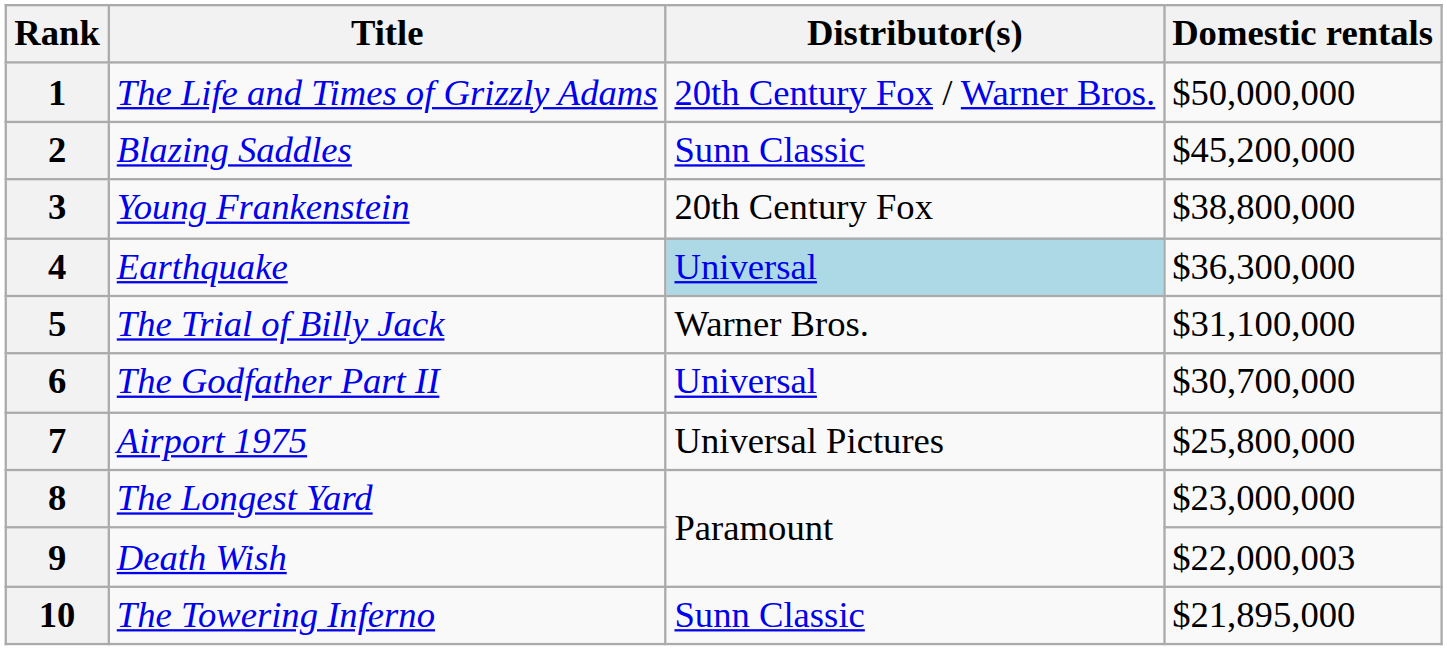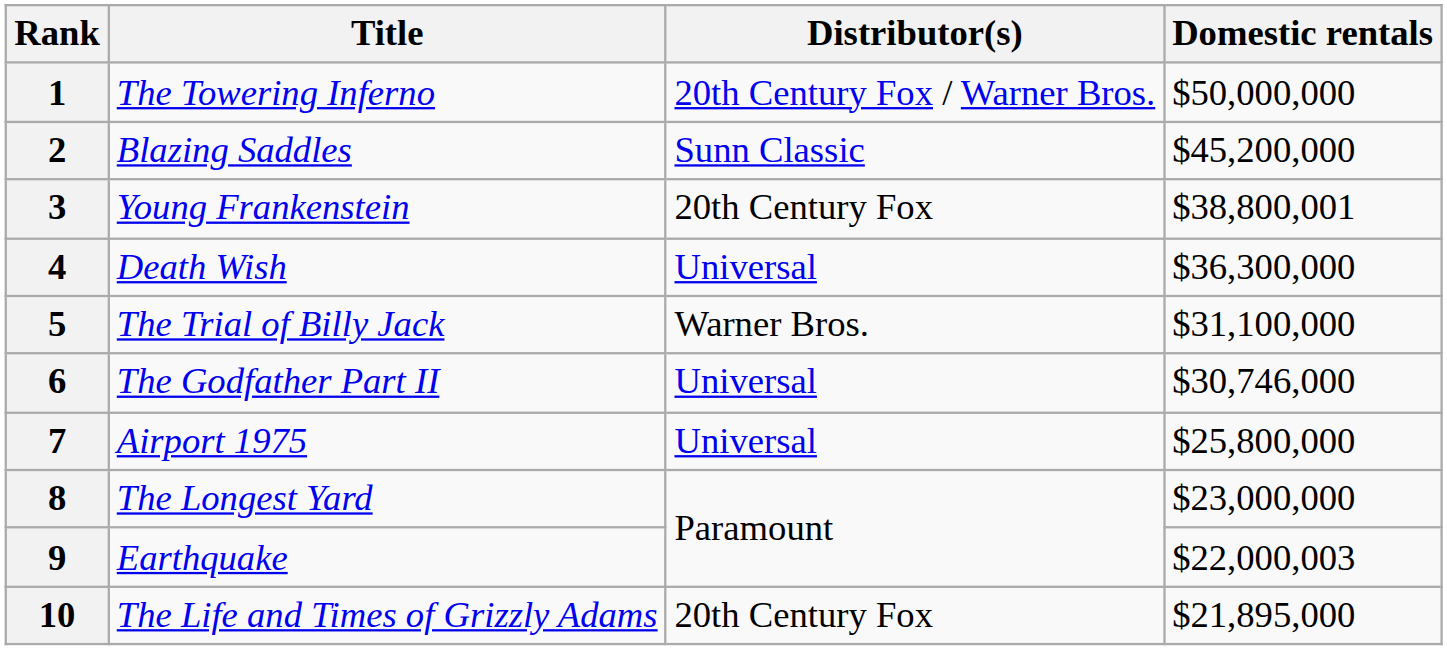 <table class="wikitable sortable" style="margin:auto; margin:auto;">
 <tr>
 <th>Rank</th>
 <th>Title</th>
 <th>Distributor(s)</th>
 <th>Domestic rentals</th>
 </tr>
 <tr>
 <th style="text-align:center;">1</th>
-<td><em><a href='#'>The Life and Times of Grizzly Adams</a></em></td>
+<td><em><a href='#'>The Towering Inferno</a></em></td>
 <td><a href='#'>20th Century Fox</a> / <a href='#'>Warner Bros.</a></td>
 <td>$50,000,000</td>
 </tr>
 <tr>
 <th style="text-align:center;">2</th>
 <td><em><a href='#'>Blazing Saddles</a></em></td>
 <td><a href='#'>Sunn Classic</a></td>
 <td>$45,200,000</td>
 </tr>
 <tr>
 <th style="text-align:center;">3</th>
 <td><em><a href='#'>Young Frankenstein</a></em></td>
 <td>20th Century Fox</td>
-<td>$38,800,000</td>
+<td>$38,800,001</td>
 </tr>
 <tr>
 <th style="text-align:center;">4</th>
-<td><em><a href='#'>Earthquake</a></em></td>
-<td style="background: lightblue;"><a href='#'>Universal</a></td>
+<td><em><a href='#'>Death Wish</a></em></td>
+<td><a href='#'>Universal</a></td>
 <td>$36,300,000</td>
 </tr>
 <tr>
 <th style="text-align:center;">5</th>
 <td><em><a href='#'>The Trial of Billy Jack</a></em></td>
 <td>Warner Bros.</td>
 <td>$31,100,000</td>
 </tr>
 <tr>
 <th style="text-align:center;">6</th>
 <td><em><a href='#'>The Godfather Part II</a></em></td>
 <td><a href='#'>Universal</a></td>
-<td>$30,700,000</td>
+<td>$30,746,000</td>
 </tr>
 <tr>
 <th style="text-align:center;">7</th>
 <td><em><a href='#'>Airport 1975</a></em></td>
-<td>Universal Pictures</td>
+<td><a href='#'>Universal</a></td>
 <td>$25,800,000</td>
 </tr>
 <tr>
 <th style="text-align:center;">8</th>
 <td><em><a href='#'>The Longest Yard</a></em></td>
 <td rowspan="2">Paramount</td>
 <td>$23,000,000</td>
 </tr>
 <tr>
 <th style="text-align:center;">9</th>
-<td><em><a href='#'>Death Wish</a></em></td>
+<td><em><a href='#'>Earthquake</a></em></td>
 <td>$22,000,003</td>
 </tr>
 <tr>
 <th style="text-align:center;">10</th>
-<td><em><a href='#'>The Towering Inferno</a></em></td>
-<td><a href='#'>Sunn Classic</a></td>
+<td><em><a href='#'>The Life and Times of Grizzly Adams</a></em></td>
+<td>20th Century Fox</td>
 <td>$21,895,000</td>
 </tr>
 </table>
